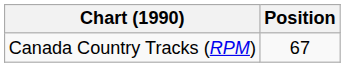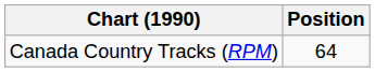 <table class="wikitable sortable">
 <tr>
 <th scope="col">Chart (1990)</th>
 <th scope="col">Position</th>
 </tr>
 <tr>
 <td>Canada Country Tracks (<em><a href='#'>RPM</a></em>)</td>
-<td align="center">67</td>
+<td align="center">64</td>
 </tr>
 </table>
